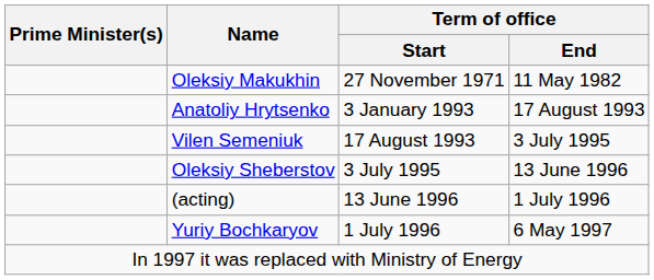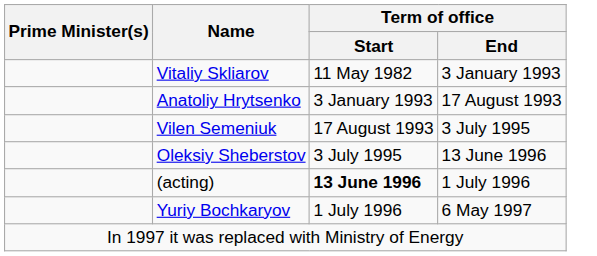 <table class="wikitable">
 <tr>
 <th rowspan="2">Prime Minister(s)</th>
 <th rowspan="2">Name</th>
 <th colspan="2">Term of office</th>
 </tr>
 <tr>
 <th>Start</th>
 <th>End</th>
 </tr>
 <tr>
 <td></td>
-<td><a href='#'>Oleksiy Makukhin</a></td>
-<td>27 November 1971</td>
+<td><a href='#'>Vitaliy Skliarov</a></td>
 <td>11 May 1982</td>
+<td>3 January 1993</td>
 </tr>
 <tr>
 <td></td>
 <td><a href='#'>Anatoliy Hrytsenko</a></td>
 <td>3 January 1993</td>
 <td>17 August 1993</td>
 </tr>
 <tr>
 <td></td>
 <td><a href='#'>Vilen Semeniuk</a></td>
 <td>17 August 1993</td>
 <td>3 July 1995</td>
 </tr>
 <tr>
 <td></td>
 <td><a href='#'>Oleksiy Sheberstov</a></td>
 <td>3 July 1995</td>
 <td>13 June 1996</td>
 </tr>
 <tr>
 <td></td>
 <td>(acting)</td>
-<td>13 June 1996</td>
+<td><strong>13 June 1996</strong></td>
 <td>1 July 1996</td>
 </tr>
 <tr>
 <td></td>
 <td><a href='#'>Yuriy Bochkaryov</a></td>
 <td>1 July 1996</td>
 <td>6 May 1997</td>
 </tr>
 <tr>
 <td align=center colspan=4>In 1997 it was replaced with Ministry of Energy</td>
 </tr>
 </table>
